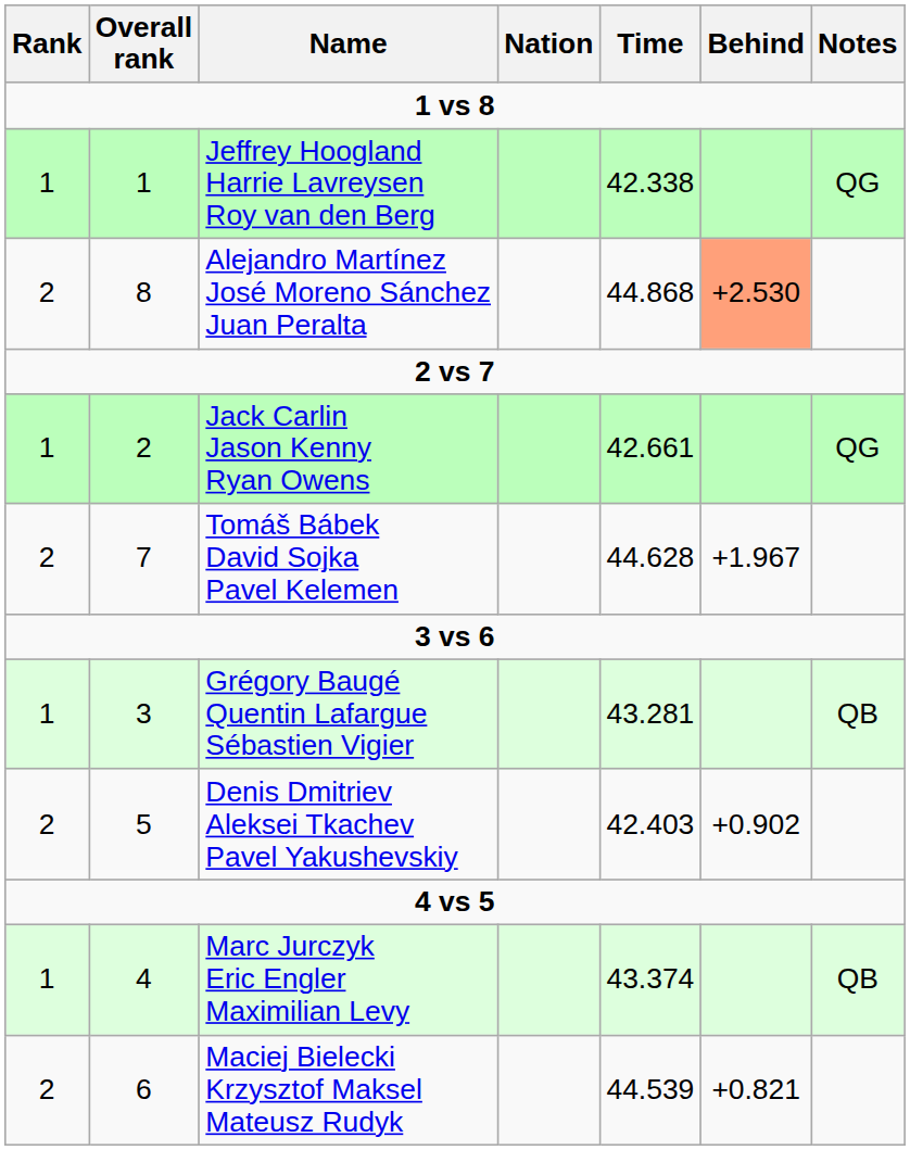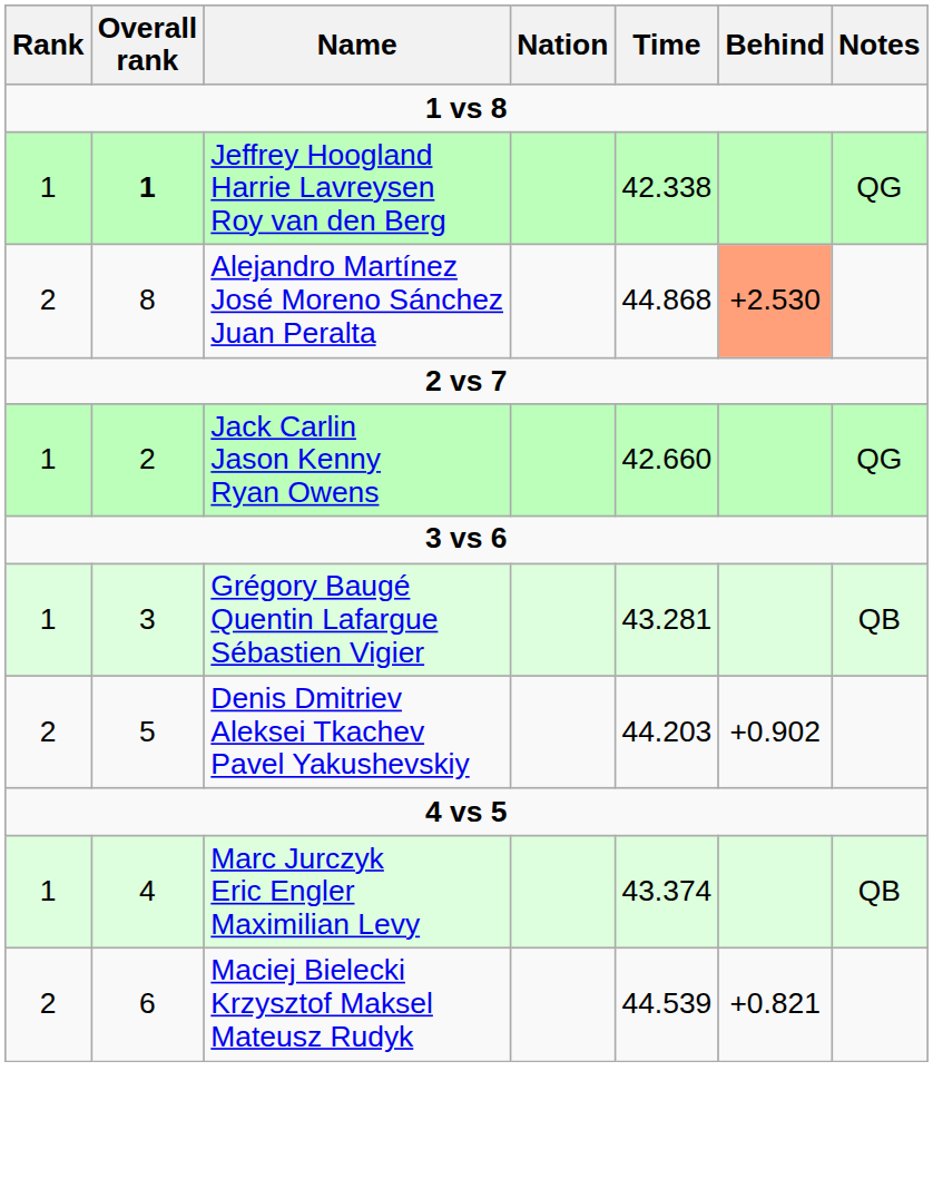 <table class="wikitable sortable" style="text-align:center">
 <tr>
 <th>Rank</th>
 <th>Overall<br>rank</th>
 <th>Name</th>
 <th>Nation</th>
 <th>Time</th>
 <th>Behind</th>
 <th>Notes</th>
 </tr>
 <tr>
 <td colspan=7><strong>1 vs 8</strong></td>
 </tr>
 <tr bgcolor=bbffbb>
 <td>1</td>
-<td>1</td>
+<td><strong>1</strong></td>
 <td align=left><a href='#'>Jeffrey Hoogland</a><br><a href='#'>Harrie Lavreysen</a><br><a href='#'>Roy van den Berg</a></td>
 <td align=left></td>
 <td>42.338</td>
 <td></td>
 <td>QG</td>
 </tr>
 <tr>
 <td>2</td>
 <td>8</td>
 <td align=left><a href='#'>Alejandro Martínez</a><br><a href='#'>José Moreno Sánchez</a><br><a href='#'>Juan Peralta</a></td>
 <td align=left></td>
 <td>44.868</td>
 <td style="background: lightsalmon;">+2.530</td>
 <td></td>
 </tr>
 <tr>
 <td colspan=7><strong>2 vs 7</strong></td>
 </tr>
 <tr bgcolor=bbffbb>
 <td>1</td>
 <td>2</td>
 <td align=left><a href='#'>Jack Carlin</a><br><a href='#'>Jason Kenny</a><br><a href='#'>Ryan Owens</a></td>
 <td align=left></td>
-<td>42.661</td>
+<td>42.660</td>
 <td></td>
 <td>QG</td>
-</tr>
-<tr>
-<td>2</td>
-<td>7</td>
-<td align=left><a href='#'>Tomáš Bábek</a><br><a href='#'>David Sojka</a><br><a href='#'>Pavel Kelemen</a></td>
-<td align=left></td>
-<td>44.628</td>
-<td>+1.967</td>
-<td></td>
 </tr>
 <tr>
 <td colspan=7><strong>3 vs 6</strong></td>
 </tr>
 <tr bgcolor=ddffdd>
 <td>1</td>
 <td>3</td>
 <td align=left><a href='#'>Grégory Baugé</a><br><a href='#'>Quentin Lafargue</a><br><a href='#'>Sébastien Vigier</a></td>
 <td align=left></td>
 <td>43.281</td>
 <td></td>
 <td>QB</td>
 </tr>
 <tr>
 <td>2</td>
 <td>5</td>
 <td align=left><a href='#'>Denis Dmitriev</a><br><a href='#'>Aleksei Tkachev</a><br><a href='#'>Pavel Yakushevskiy</a></td>
 <td align=left></td>
-<td>42.403</td>
+<td>44.203</td>
 <td>+0.902</td>
 <td></td>
 </tr>
 <tr>
 <td colspan=7><strong>4 vs 5</strong></td>
 </tr>
 <tr bgcolor=ddffdd>
 <td>1</td>
 <td>4</td>
 <td align=left><a href='#'>Marc Jurczyk</a><br><a href='#'>Eric Engler</a><br><a href='#'>Maximilian Levy</a></td>
 <td align=left></td>
 <td>43.374</td>
 <td></td>
 <td>QB</td>
 </tr>
 <tr>
 <td>2</td>
 <td>6</td>
 <td align=left><a href='#'>Maciej Bielecki</a><br><a href='#'>Krzysztof Maksel</a><br><a href='#'>Mateusz Rudyk</a></td>
 <td align=left></td>
 <td>44.539</td>
 <td>+0.821</td>
 <td></td>
 </tr>
 </table>
